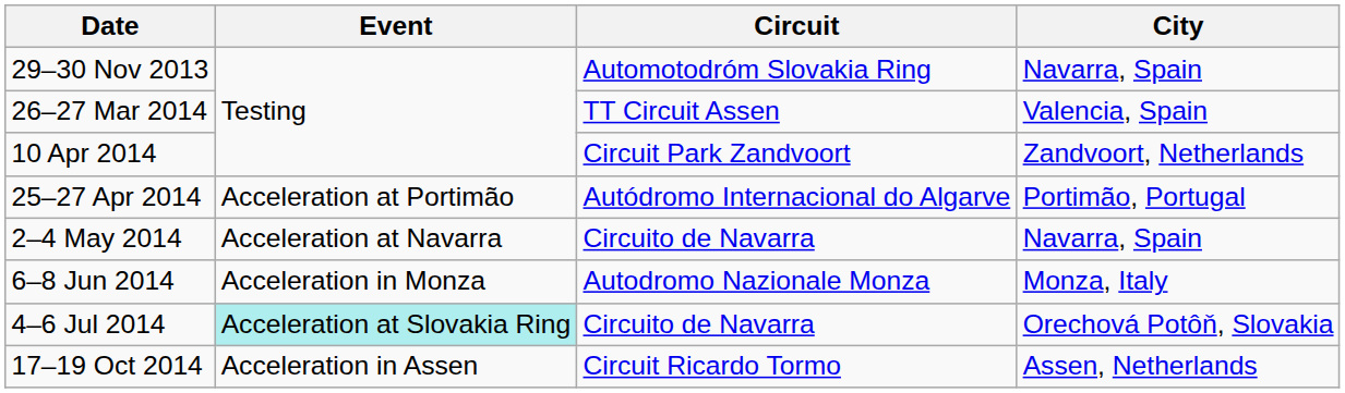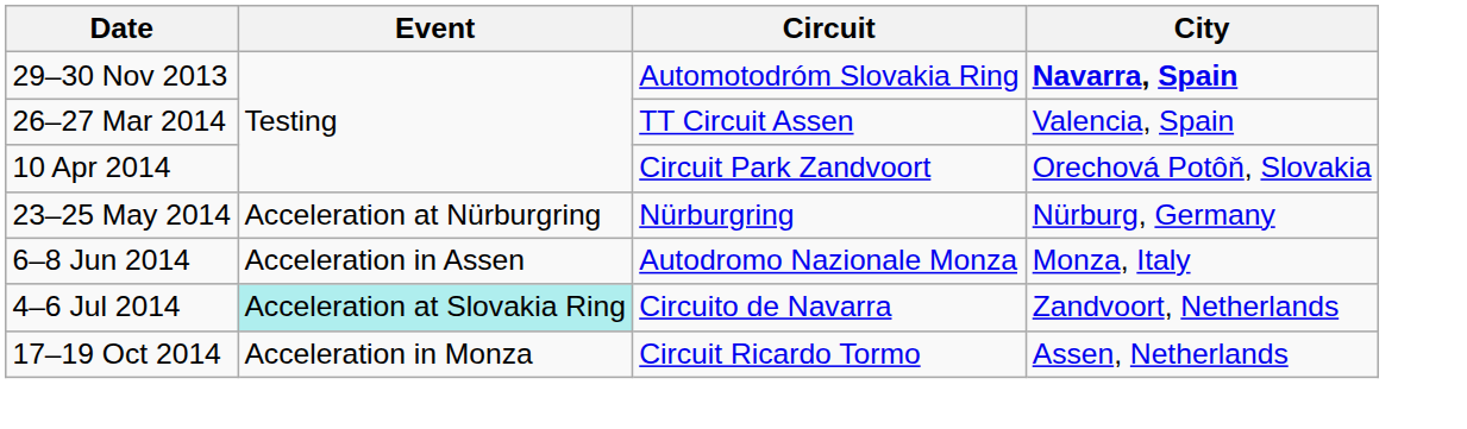 <table class="wikitable">
 <tr>
 <th>Date</th>
 <th>Event</th>
 <th>Circuit</th>
 <th>City</th>
 </tr>
 <tr>
 <td>29–30 Nov 2013</td>
 <td rowspan=3>Testing</td>
 <td><a href='#'>Automotodróm Slovakia Ring</a></td>
-<td><a href='#'>Navarra</a>, <a href='#'>Spain</a></td>
+<td><strong><a href='#'>Navarra</a>, <a href='#'>Spain</a></strong></td>
 </tr>
 <tr>
 <td>26–27 Mar 2014</td>
 <td><a href='#'>TT Circuit Assen</a></td>
 <td><a href='#'>Valencia</a>, <a href='#'>Spain</a></td>
 </tr>
 <tr>
 <td>10 Apr 2014</td>
 <td><a href='#'>Circuit Park Zandvoort</a></td>
-<td><a href='#'>Zandvoort</a>, <a href='#'>Netherlands</a></td>
+<td><a href='#'>Orechová Potôň</a>, <a href='#'>Slovakia</a></td>
 </tr>
 <tr>
-<td>25–27 Apr 2014</td>
-<td>Acceleration at Portimão</td>
-<td><a href='#'>Autódromo Internacional do Algarve</a></td>
-<td><a href='#'>Portimão</a>, <a href='#'>Portugal</a></td>
-</tr>
-<tr>
-<td>2–4 May 2014</td>
-<td>Acceleration at Navarra</td>
-<td><a href='#'>Circuito de Navarra</a></td>
-<td><a href='#'>Navarra</a>, <a href='#'>Spain</a></td>
+<td>23–25 May 2014</td>
+<td>Acceleration at Nürburgring</td>
+<td><a href='#'>Nürburgring</a></td>
+<td><a href='#'>Nürburg</a>, <a href='#'>Germany</a></td>
 </tr>
 <tr>
 <td>6–8 Jun 2014</td>
-<td>Acceleration in Monza</td>
+<td>Acceleration in Assen</td>
 <td><a href='#'>Autodromo Nazionale Monza</a></td>
 <td><a href='#'>Monza</a>, <a href='#'>Italy</a></td>
 </tr>
 <tr>
 <td>4–6 Jul 2014</td>
 <td style="background: paleturquoise;">Acceleration at Slovakia Ring</td>
 <td><a href='#'>Circuito de Navarra</a></td>
-<td><a href='#'>Orechová Potôň</a>, <a href='#'>Slovakia</a></td>
+<td><a href='#'>Zandvoort</a>, <a href='#'>Netherlands</a></td>
 </tr>
 <tr>
 <td>17–19 Oct 2014</td>
-<td>Acceleration in Assen</td>
+<td>Acceleration in Monza</td>
 <td><a href='#'>Circuit Ricardo Tormo</a></td>
 <td><a href='#'>Assen</a>, <a href='#'>Netherlands</a></td>
 </tr>
 </table>
